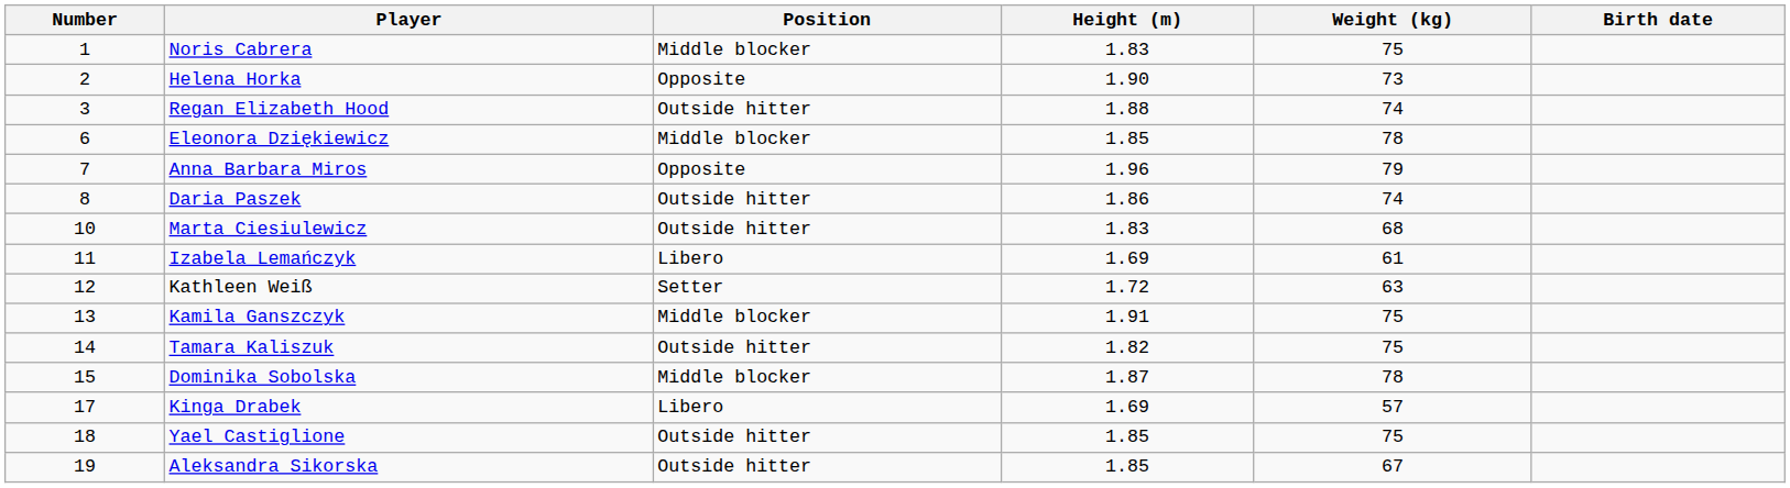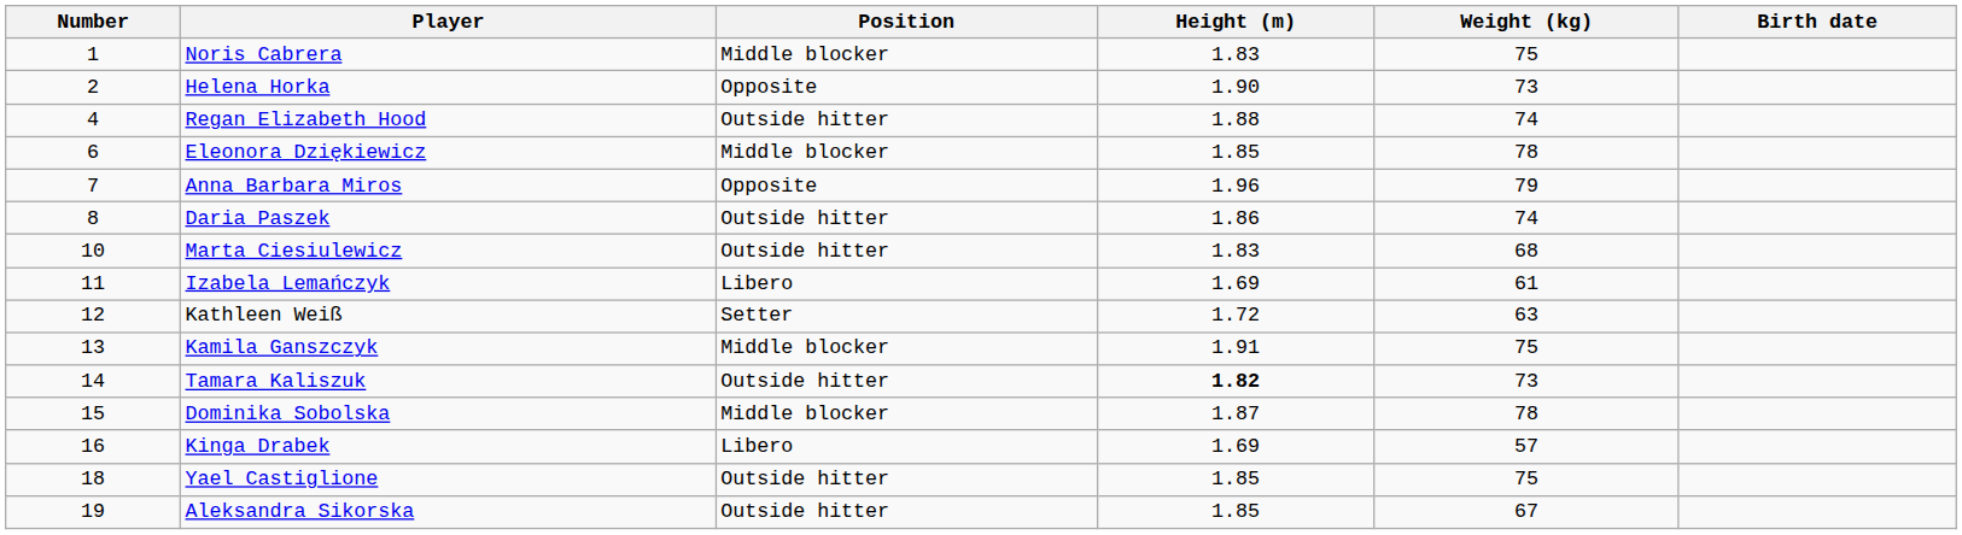 <table class="wikitable" style="width:100%;">
 <tr>
 <th>Number</th>
 <th>Player</th>
 <th>Position</th>
 <th>Height (m)</th>
 <th>Weight (kg)</th>
 <th>Birth date</th>
 </tr>
 <tr>
 <td align="center">1</td>
 <td> <a href='#'>Noris Cabrera</a></td>
 <td>Middle blocker</td>
 <td align="center">1.83</td>
 <td align="center">75</td>
 <td></td>
 </tr>
 <tr>
 <td align="center">2</td>
 <td> <a href='#'>Helena Horka</a></td>
 <td>Opposite</td>
 <td align="center">1.90</td>
 <td align="center">73</td>
 <td></td>
 </tr>
 <tr>
-<td align="center">3</td>
+<td align="center">4</td>
 <td> <a href='#'>Regan Elizabeth Hood</a></td>
 <td>Outside hitter</td>
 <td align="center">1.88</td>
 <td align="center">74</td>
 <td></td>
 </tr>
 <tr>
 <td align="center">6</td>
 <td> <a href='#'>Eleonora Dziękiewicz</a></td>
 <td>Middle blocker</td>
 <td align="center">1.85</td>
 <td align="center">78</td>
 <td></td>
 </tr>
 <tr>
 <td align="center">7</td>
 <td> <a href='#'>Anna Barbara Miros</a></td>
 <td>Opposite</td>
 <td align="center">1.96</td>
 <td align="center">79</td>
 <td></td>
 </tr>
 <tr>
 <td align="center">8</td>
 <td> <a href='#'>Daria Paszek</a></td>
 <td>Outside hitter</td>
 <td align="center">1.86</td>
 <td align="center">74</td>
 <td></td>
 </tr>
 <tr>
 <td align="center">10</td>
 <td> <a href='#'>Marta Ciesiulewicz</a></td>
 <td>Outside hitter</td>
 <td align="center">1.83</td>
 <td align="center">68</td>
 <td></td>
 </tr>
 <tr>
 <td align="center">11</td>
 <td> <a href='#'>Izabela Lemańczyk</a></td>
 <td>Libero</td>
 <td align="center">1.69</td>
 <td align="center">61</td>
 <td></td>
 </tr>
 <tr>
 <td align="center">12</td>
 <td> Kathleen Weiß</td>
 <td>Setter</td>
 <td align="center">1.72</td>
 <td align="center">63</td>
 <td></td>
 </tr>
 <tr>
 <td align="center">13</td>
 <td> <a href='#'>Kamila Ganszczyk</a></td>
 <td>Middle blocker</td>
 <td align="center">1.91</td>
 <td align="center">75</td>
 <td></td>
 </tr>
 <tr>
 <td align="center">14</td>
 <td> <a href='#'>Tamara Kaliszuk</a></td>
 <td>Outside hitter</td>
-<td align="center">1.82</td>
-<td align="center">75</td>
+<td align="center"><strong>1.82</strong></td>
+<td align="center">73</td>
 <td></td>
 </tr>
 <tr>
 <td align="center">15</td>
 <td> <a href='#'>Dominika Sobolska</a></td>
 <td>Middle blocker</td>
 <td align="center">1.87</td>
 <td align="center">78</td>
 <td></td>
 </tr>
 <tr>
-<td align="center">17</td>
+<td align="center">16</td>
 <td> <a href='#'>Kinga Drabek</a></td>
 <td>Libero</td>
 <td align="center">1.69</td>
 <td align="center">57</td>
 <td></td>
 </tr>
 <tr>
 <td align="center">18</td>
 <td> <a href='#'>Yael Castiglione</a></td>
 <td>Outside hitter</td>
 <td align="center">1.85</td>
 <td align="center">75</td>
 <td></td>
 </tr>
 <tr>
 <td align="center">19</td>
 <td> <a href='#'>Aleksandra Sikorska</a></td>
 <td>Outside hitter</td>
 <td align="center">1.85</td>
 <td align="center">67</td>
 <td></td>
 </tr>
 </table>
